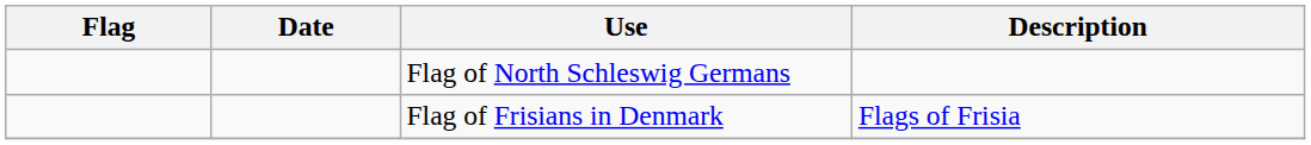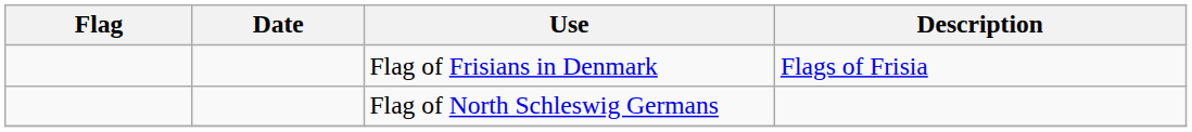 <table class="wikitable">
 <tr>
 <th style="width:110px;">Flag</th>
 <th style="width:100px;">Date</th>
 <th style="width:250px;">Use</th>
 <th style="width:250px;">Description</th>
 </tr>
 <tr>
 <td></td>
 <td></td>
+<td>Flag of <a href='#'>Frisians in Denmark</a></td>
+<td><a href='#'>Flags of Frisia</a></td>
+</tr>
+<tr>
+<td></td>
+<td></td>
 <td>Flag of <a href='#'>North Schleswig Germans</a></td>
 <td></td>
 </tr>
 <tr>
-<td></td>
-<td></td>
-<td>Flag of <a href='#'>Frisians in Denmark</a></td>
-<td><a href='#'>Flags of Frisia</a></td>
-</tr>
-<tr>
 </tr>
 </table>
